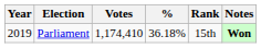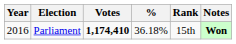 <table class="wikitable" style="text-align:center;">
 <tr>
 <th>Year</th>
 <th>Election</th>
 <th>Votes</th>
 <th>%</th>
 <th>Rank</th>
 <th>Notes</th>
 </tr>
 <tr>
-<td>2019</td>
+<td>2016</td>
 <td><a href='#'>Parliament</a></td>
-<td>1,174,410</td>
+<td><strong>1,174,410</strong></td>
 <td>36.18%</td>
 <td>15th</td>
 <td style="background-color:#CCFFCC"><strong>Won</strong></td>
 </tr>
 </table>
